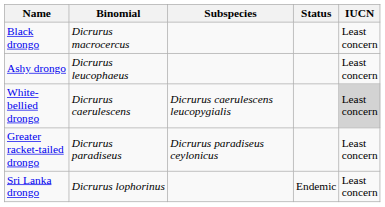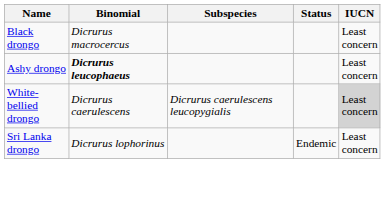 <table width=60% class="wikitable">
 <tr>
 <th width=20%>Name</th>
 <th width=30%>Binomial</th>
 <th width=40%>Subspecies</th>
 <th width=30%>Status</th>
 <th width=30%>IUCN</th>
 </tr>
 <tr>
 <td><a href='#'>Black drongo</a><br></td>
 <td><em>Dicrurus macrocercus</em></td>
 <td></td>
 <td></td>
 <td>Least concern</td>
 </tr>
 <tr>
 <td><a href='#'>Ashy drongo</a><br></td>
-<td><em>Dicrurus leucophaeus</em></td>
+<td><strong><em>Dicrurus leucophaeus</em></strong></td>
 <td></td>
 <td></td>
 <td>Least concern</td>
 </tr>
 <tr>
 <td><a href='#'>White-bellied drongo</a><br></td>
 <td><em>Dicrurus caerulescens</em></td>
 <td><em>Dicrurus caerulescens leucopygialis</em></td>
 <td></td>
 <td style="background: lightgrey;">Least concern</td>
 </tr>
 <tr>
-<td><a href='#'>Greater racket-tailed drongo</a><br></td>
-<td><em>Dicrurus paradiseus</em></td>
-<td><em>Dicrurus paradiseus ceylonicus</em></td>
-<td></td>
-<td>Least concern</td>
-</tr>
-<tr>
 <td><a href='#'>Sri Lanka drongo</a><br></td>
 <td><em>Dicrurus lophorinus</em></td>
 <td></td>
 <td>Endemic</td>
 <td>Least concern</td>
 </tr>
 </table>
